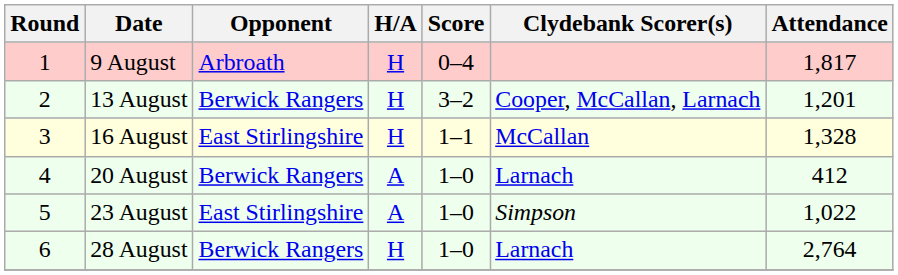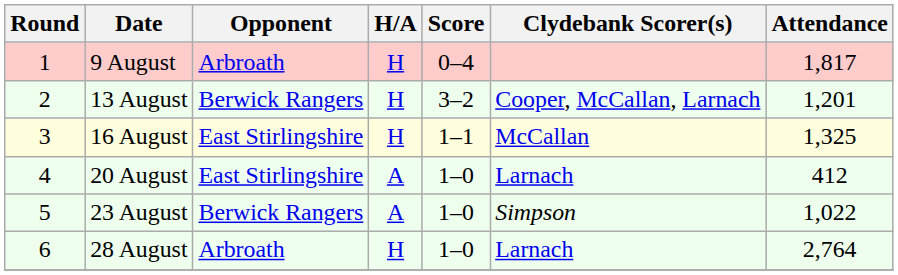 <table class="wikitable" style="text-align:center">
 <tr>
 <th>Round</th>
 <th>Date</th>
 <th>Opponent</th>
 <th>H/A</th>
 <th>Score</th>
 <th>Clydebank Scorer(s)</th>
 <th>Attendance</th>
 </tr>
 <tr bgcolor=#FFCCCC>
 <td>1</td>
 <td align=left>9 August</td>
 <td align=left><a href='#'>Arbroath</a></td>
 <td><a href='#'>H</a></td>
 <td>0–4</td>
 <td align=left></td>
 <td>1,817</td>
 </tr>
 <tr bgcolor=#EEFFEE>
 <td>2</td>
 <td align=left>13 August</td>
 <td align=left><a href='#'>Berwick Rangers</a></td>
 <td><a href='#'>H</a></td>
 <td>3–2</td>
 <td align=left><a href='#'>Cooper</a>, <a href='#'>McCallan</a>, <a href='#'>Larnach</a></td>
 <td>1,201</td>
 </tr>
 <tr bgcolor=#FFFFDD>
 <td>3</td>
 <td align=left>16 August</td>
 <td align=left><a href='#'>East Stirlingshire</a></td>
 <td><a href='#'>H</a></td>
 <td>1–1</td>
 <td align=left><a href='#'>McCallan</a></td>
-<td>1,328</td>
+<td>1,325</td>
 </tr>
 <tr bgcolor=#EEFFEE>
 <td>4</td>
 <td align=left>20 August</td>
-<td align=left><a href='#'>Berwick Rangers</a></td>
+<td align=left><a href='#'>East Stirlingshire</a></td>
 <td><a href='#'>A</a></td>
 <td>1–0</td>
 <td align=left><a href='#'>Larnach</a></td>
 <td>412</td>
 </tr>
 <tr bgcolor=#EEFFEE>
 <td>5</td>
 <td align=left>23 August</td>
-<td align=left><a href='#'>East Stirlingshire</a></td>
+<td align=left><a href='#'>Berwick Rangers</a></td>
 <td><a href='#'>A</a></td>
 <td>1–0</td>
 <td align=left><em>Simpson</em></td>
 <td>1,022</td>
 </tr>
 <tr bgcolor=#EEFFEE>
 <td>6</td>
 <td align=left>28 August</td>
-<td align=left><a href='#'>Berwick Rangers</a></td>
+<td align=left><a href='#'>Arbroath</a></td>
 <td><a href='#'>H</a></td>
 <td>1–0</td>
 <td align=left><a href='#'>Larnach</a></td>
 <td>2,764</td>
 </tr>
 <tr>
 </tr>
 </table>
